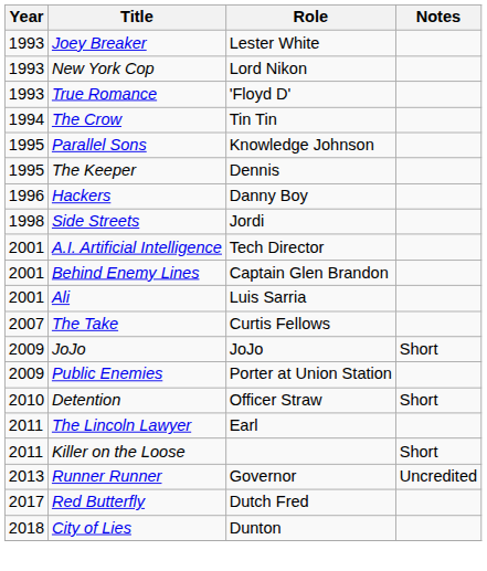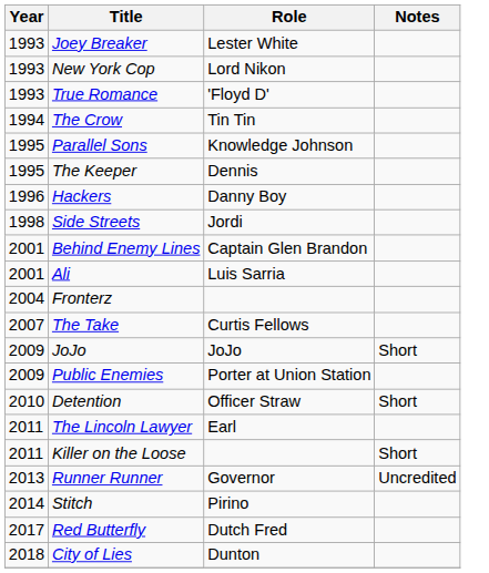 <table class="wikitable">
 <tr>
 <th>Year</th>
 <th>Title</th>
 <th>Role</th>
 <th>Notes</th>
 </tr>
 <tr>
 <td>1993</td>
 <td><em><a href='#'>Joey Breaker</a></em></td>
 <td>Lester White</td>
 <td></td>
 </tr>
 <tr>
 <td>1993</td>
 <td><em>New York Cop</em></td>
 <td>Lord Nikon</td>
 <td></td>
 </tr>
 <tr>
 <td>1993</td>
 <td><em><a href='#'>True Romance</a></em></td>
 <td>'Floyd D'</td>
 <td></td>
 </tr>
 <tr>
 <td>1994</td>
 <td><em><a href='#'>The Crow</a></em></td>
 <td>Tin Tin</td>
 <td></td>
 </tr>
 <tr>
 <td>1995</td>
 <td><em><a href='#'>Parallel Sons</a></em></td>
 <td>Knowledge Johnson</td>
 <td></td>
 </tr>
 <tr>
 <td>1995</td>
 <td><em>The Keeper</em></td>
 <td>Dennis</td>
 <td></td>
 </tr>
 <tr>
 <td>1996</td>
 <td><em><a href='#'>Hackers</a></em></td>
 <td>Danny Boy</td>
 <td></td>
 </tr>
 <tr>
 <td>1998</td>
 <td><em><a href='#'>Side Streets</a></em></td>
 <td>Jordi</td>
 <td></td>
 </tr>
 <tr>
 <td>2001</td>
-<td><em><a href='#'>A.I. Artificial Intelligence</a></em></td>
-<td>Tech Director</td>
-<td></td>
-</tr>
-<tr>
-<td>2001</td>
 <td><em><a href='#'>Behind Enemy Lines</a></em></td>
 <td>Captain Glen Brandon</td>
 <td></td>
 </tr>
 <tr>
 <td>2001</td>
 <td><em><a href='#'>Ali</a></em></td>
 <td>Luis Sarria</td>
+<td></td>
+</tr>
+<tr>
+<td>2004</td>
+<td><em>Fronterz</em></td>
+<td></td>
 <td></td>
 </tr>
 <tr>
 <td>2007</td>
 <td><em><a href='#'>The Take</a></em></td>
 <td>Curtis Fellows</td>
 <td></td>
 </tr>
 <tr>
 <td>2009</td>
 <td><em>JoJo</em></td>
 <td>JoJo</td>
 <td>Short</td>
 </tr>
 <tr>
 <td>2009</td>
 <td><em><a href='#'>Public Enemies</a></em></td>
 <td>Porter at Union Station</td>
 <td></td>
 </tr>
 <tr>
 <td>2010</td>
 <td><em>Detention</em></td>
 <td>Officer Straw</td>
 <td>Short</td>
 </tr>
 <tr>
 <td>2011</td>
 <td><em><a href='#'>The Lincoln Lawyer</a></em></td>
 <td>Earl</td>
 <td></td>
 </tr>
 <tr>
 <td>2011</td>
 <td><em>Killer on the Loose</em></td>
 <td></td>
 <td>Short</td>
 </tr>
 <tr>
 <td>2013</td>
 <td><em><a href='#'>Runner Runner</a></em></td>
 <td>Governor</td>
 <td>Uncredited</td>
 </tr>
 <tr>
+<td>2014</td>
+<td><em>Stitch</em></td>
+<td>Pirino</td>
+<td></td>
+</tr>
+<tr>
 <td>2017</td>
 <td><em><a href='#'>Red Butterfly</a></em></td>
 <td>Dutch Fred</td>
 <td></td>
 </tr>
 <tr>
 <td>2018</td>
 <td><em><a href='#'>City of Lies</a></em></td>
 <td>Dunton</td>
 <td></td>
 </tr>
 <tr>
 </tr>
 </table>
